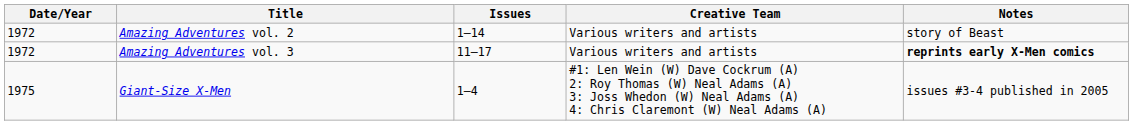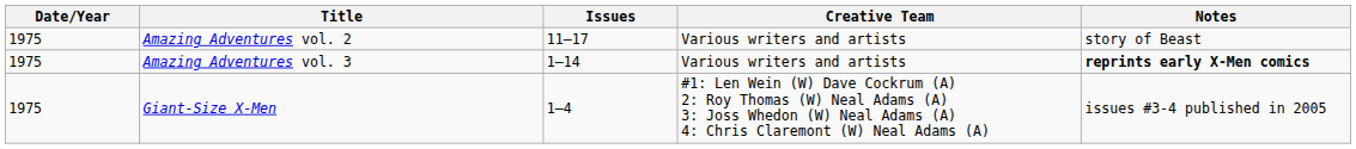 <table class="wikitable" style="width:100%;">
 <tr>
 <th style="width:10%;">Date/Year</th>
 <th style="width:30%;">Title</th>
 <th style="width:10%;">Issues</th>
 <th style="width:30%;">Creative Team</th>
 <th style="width:20%;">Notes</th>
 </tr>
 <tr>
-<td>1972</td>
+<td>1975</td>
 <td><em><a href='#'>Amazing Adventures</a></em> vol. 2</td>
-<td>1–14</td>
+<td>11–17</td>
 <td>Various writers and artists</td>
 <td>story of Beast</td>
 </tr>
 <tr>
-<td>1972</td>
+<td>1975</td>
 <td><em><a href='#'>Amazing Adventures</a></em> vol. 3</td>
-<td>11–17</td>
+<td>1–14</td>
 <td>Various writers and artists</td>
 <td><strong>reprints early X-Men comics</strong></td>
 </tr>
 <tr>
 <td>1975</td>
 <td><em><a href='#'>Giant-Size X-Men</a></em></td>
 <td>1–4</td>
 <td>#1: Len Wein (W) Dave Cockrum (A)<br>2: Roy Thomas (W) Neal Adams (A)<br>3: Joss Whedon (W) Neal Adams (A)<br>4: Chris Claremont (W) Neal Adams (A)</td>
 <td>issues #3-4 published in 2005</td>
 </tr>
 </table>
